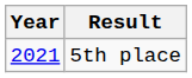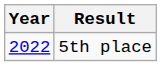 <table class="wikitable">
 <tr>
 <th>Year</th>
 <th>Result</th>
 </tr>
 <tr>
-<td><a href='#'>2021</a></td>
+<td><a href='#'>2022</a></td>
 <td>5th place</td>
 </tr>
 </table>
